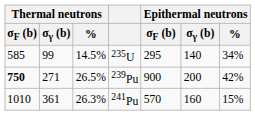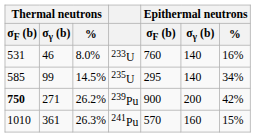 <table class="wikitable" align="right" id="Capture-fission-ratios">
 <tr>
 <th colspan=3>Thermal neutrons</th>
 <th></th>
 <th colspan=3>Epithermal neutrons</th>
 </tr>
 <tr>
 <th>σ<sub>F</sub> (b)</th>
 <th>σ<sub>γ</sub> (b)</th>
 <th>%</th>
 <th></th>
 <th>σ<sub>F</sub> (b)</th>
 <th>σ<sub>γ</sub> (b)</th>
 <th>%</th>
 </tr>
 <tr>
+<td>531</td>
+<td>46</td>
+<td>8.0%</td>
+<td><sup>233</sup>U</td>
+<td>760</td>
+<td>140</td>
+<td>16%</td>
+</tr>
+<tr>
 <td>585</td>
 <td>99</td>
 <td>14.5%</td>
 <td><sup>235</sup>U</td>
 <td>295</td>
 <td>140</td>
 <td>34%</td>
 </tr>
 <tr>
 <td><strong>750</strong></td>
 <td>271</td>
-<td>26.5%</td>
+<td>26.2%</td>
 <td><sup>239</sup>Pu</td>
 <td>900</td>
 <td>200</td>
 <td>42%</td>
 </tr>
 <tr>
 <td>1010</td>
 <td>361</td>
 <td>26.3%</td>
 <td><sup>241</sup>Pu</td>
 <td>570</td>
 <td>160</td>
 <td>15%</td>
 </tr>
 </table>
